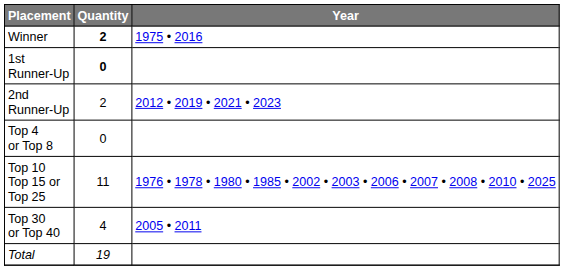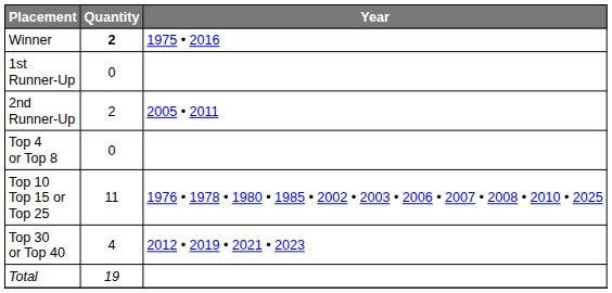 <table class="sortable wiki table" border="3" cellpadding="3" cellspacing="0" style="margin: 0 1em 0 0; background: white; border: 1px #000000 solid; border-collapse: collapse; font-size: 80%;">
 <tr>
 <th style="background-color:#787878;color:#FFFFFF;">Placement</th>
 <th style="background-color:#787878;color:#FFFFFF;">Quantity</th>
 <th style="background-color:#787878;color:#FFFFFF;">Year</th>
 </tr>
 <tr>
 <td>Winner</td>
 <td style="text-align:center;"><strong>2</strong></td>
 <td><a href='#'>1975</a> • <a href='#'>2016</a></td>
 </tr>
 <tr>
 <td>1st<br>Runner-Up</td>
-<td style="text-align:center;"><strong>0</strong></td>
+<td style="text-align:center;">0</td>
 <td></td>
 </tr>
 <tr>
 <td>2nd<br>Runner-Up</td>
 <td style="text-align:center;">2</td>
-<td><a href='#'>2012</a> • <a href='#'>2019</a> • <a href='#'>2021</a> • <a href='#'>2023</a></td>
+<td><a href='#'>2005</a> • <a href='#'>2011</a></td>
 </tr>
 <tr>
 <td>Top 4<br>or Top 8</td>
 <td style="text-align:center;">0</td>
 <td></td>
 </tr>
 <tr>
 <td>Top 10 <br>Top 15 or <br>Top 25</td>
 <td style="text-align:center;">11</td>
 <td><a href='#'>1976</a> • <a href='#'>1978</a> • <a href='#'>1980</a> • <a href='#'>1985</a> •  <a href='#'>2002</a> • <a href='#'>2003</a> • <a href='#'>2006</a> • <a href='#'>2007</a> • <a href='#'>2008</a> • <a href='#'>2010</a> • <a href='#'>2025</a></td>
 </tr>
 <tr>
 <td>Top 30<br>or Top 40</td>
 <td style="text-align:center;">4</td>
-<td><a href='#'>2005</a> • <a href='#'>2011</a></td>
+<td><a href='#'>2012</a> • <a href='#'>2019</a> • <a href='#'>2021</a> • <a href='#'>2023</a></td>
 </tr>
 <tr>
 <td><em>Total</em></td>
 <td style="text-align:center;"><em>19</em></td>
 <td></td>
 </tr>
 <tr>
 </tr>
 </table>
